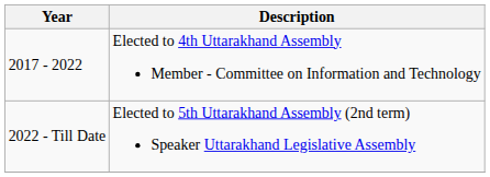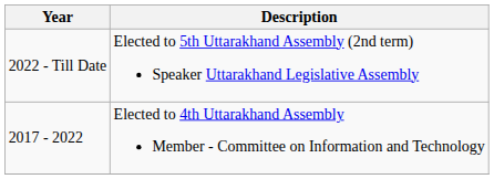 <table class="wikitable">
 <tr>
 <th>Year</th>
 <th>Description</th>
 </tr>
 <tr>
+<td>2022 - Till Date</td>
+<td>Elected to <a href='#'>5th Uttarakhand Assembly</a> (2nd term)<br><ul><li>Speaker <a href='#'>Uttarakhand Legislative Assembly</a></li></ul></td>
+</tr>
+<tr>
 <td>2017 - 2022</td>
 <td>Elected to <a href='#'>4th Uttarakhand Assembly</a><br><ul><li>Member - Committee on Information and Technology</li></ul></td>
 </tr>
 <tr>
-<td>2022 - Till Date</td>
-<td>Elected to <a href='#'>5th Uttarakhand Assembly</a> (2nd term)<br><ul><li>Speaker <a href='#'>Uttarakhand Legislative Assembly</a></li></ul></td>
-</tr>
-<tr>
 </tr>
 </table>
